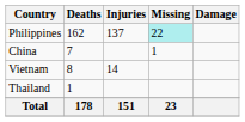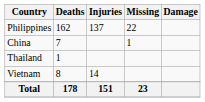 <table class="wikitable" style="float: right; margin:0 1em 0.5em 1em;">
 <tr>
 <th>Country</th>
 <th>Deaths</th>
 <th>Injuries</th>
 <th>Missing</th>
 <th>Damage</th>
 </tr>
 <tr>
 <td>Philippines</td>
 <td>162</td>
 <td>137</td>
-<td style="background: paleturquoise;">22</td>
+<td>22</td>
 <td></td>
 </tr>
 <tr>
 <td>China</td>
 <td>7</td>
 <td></td>
 <td>1</td>
 <td></td>
 </tr>
 <tr>
-<td>Vietnam</td>
-<td>8</td>
-<td>14</td>
+<td>Thailand</td>
+<td>1</td>
+<td></td>
 <td></td>
 <td></td>
 </tr>
 <tr>
-<td>Thailand</td>
-<td>1</td>
-<td></td>
+<td>Vietnam</td>
+<td>8</td>
+<td>14</td>
 <td></td>
 <td></td>
 </tr>
 <tr>
 </tr>
 <tr>
 <th>Total</th>
 <th>178</th>
 <th>151</th>
 <th>23</th>
 <th></th>
 </tr>
 <tr>
 </tr>
 </table>
